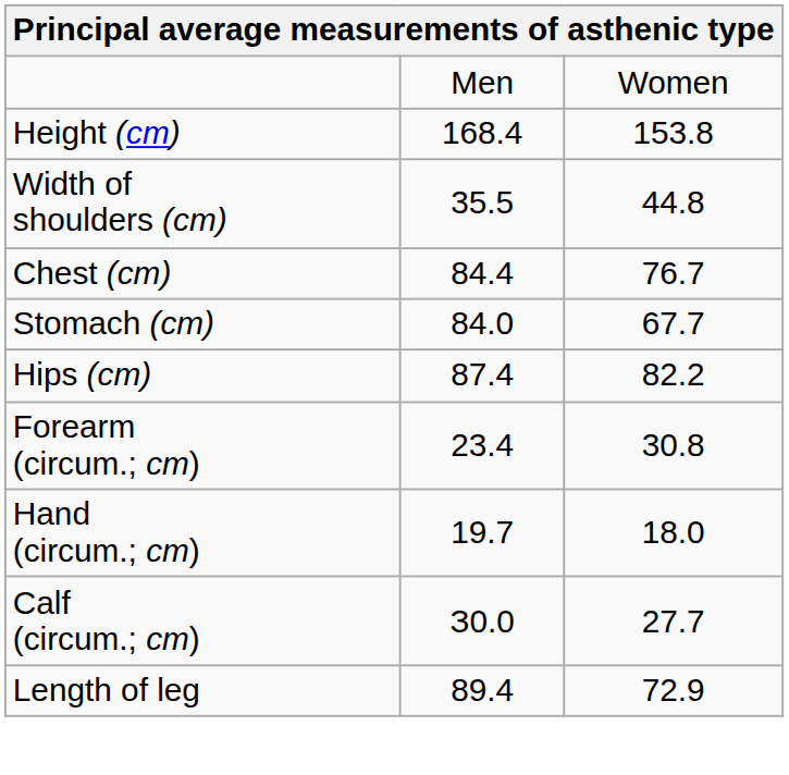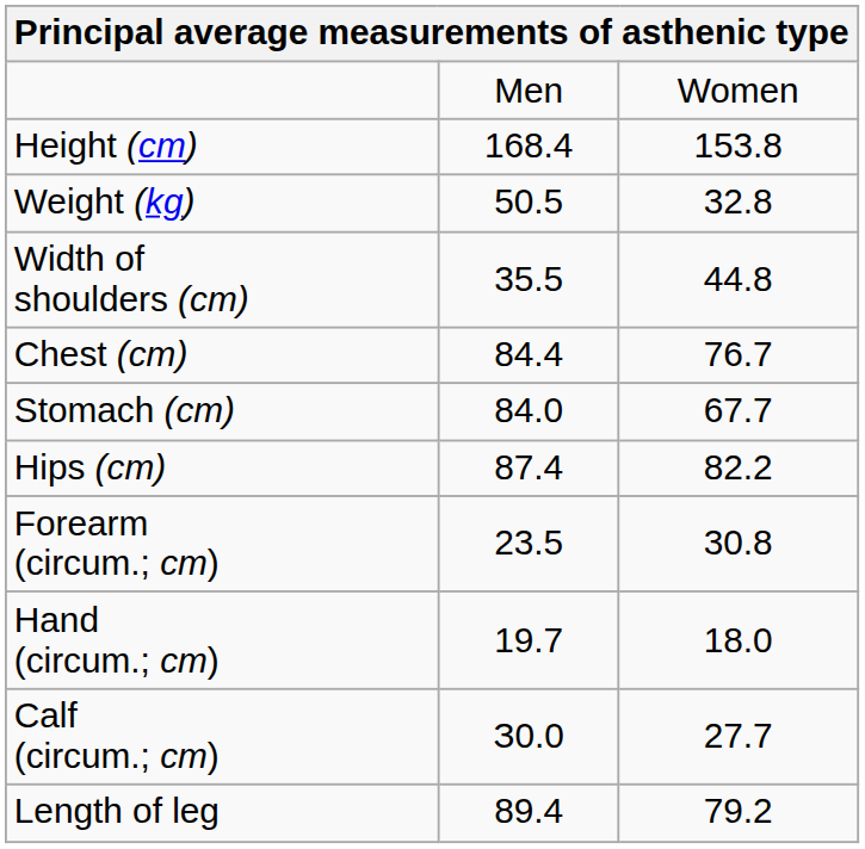 <table class="wikitable">
 <tr>
 <th colspan="3" style="text-align: center; font-weight: bold;">Principal average measurements of asthenic type</th>
 </tr>
 <tr>
 <td></td>
 <td style="text-align: center;">Men</td>
 <td style="text-align: center;">Women</td>
 </tr>
 <tr>
 <td>Height <em>(<a href='#'>cm</a>)</em></td>
 <td style="text-align: center;">168.4</td>
 <td style="text-align: center;">153.8</td>
+</tr>
+<tr>
+<td>Weight <em>(<a href='#'>kg</a>)</em></td>
+<td style="text-align: center;">50.5</td>
+<td style="text-align: center;">32.8</td>
 </tr>
 <tr>
 <td>Width of<br>shoulders <em>(cm)</em></td>
 <td style="text-align: center;">35.5</td>
 <td style="text-align: center;">44.8</td>
 </tr>
 <tr>
 <td>Chest  <em>(cm)</em></td>
 <td style="text-align: center;">84.4</td>
 <td style="text-align: center;">76.7</td>
 </tr>
 <tr>
 <td>Stomach  <em>(cm)</em></td>
 <td style="text-align: center;">84.0</td>
 <td style="text-align: center;">67.7</td>
 </tr>
 <tr>
 <td>Hips <em>(cm)</em></td>
 <td style="text-align: center;">87.4</td>
 <td style="text-align: center;">82.2</td>
 </tr>
 <tr>
 <td>Forearm<br>(circum.; <em>cm</em>)</td>
-<td style="text-align: center;">23.4</td>
+<td style="text-align: center;">23.5</td>
 <td style="text-align: center;">30.8</td>
 </tr>
 <tr>
 <td>Hand<br>(circum.; <em>cm</em>)</td>
 <td style="text-align: center;">19.7</td>
 <td style="text-align: center;">18.0</td>
 </tr>
 <tr>
 <td>Calf<br>(circum.; <em>cm</em>)</td>
 <td style="text-align: center;">З0.0</td>
 <td style="text-align: center;">27.7</td>
 </tr>
 <tr>
 <td>Length of leg</td>
 <td style="text-align: center;">89.4</td>
-<td style="text-align: center;">72.9</td>
+<td style="text-align: center;">79.2</td>
 </tr>
 </table>
